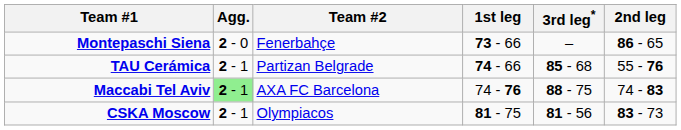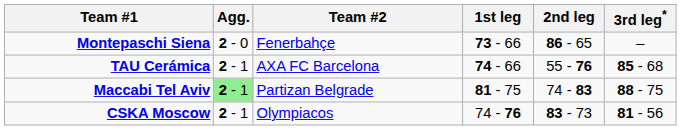 <table class=wikitable style="text-align:center">
 <tr>
 <th width=220>Team #1</th>
 <th width=20>Agg.</th>
 <th width=220>Team #2</th>
 <th width=70>1st leg</th>
+<th width=70>2nd leg</th>
 <th width=70>3rd leg<sup>*</sup></th>
-<th width=70>2nd leg</th>
 </tr>
 <tr>
 <td align=right><strong><a href='#'>Montepaschi Siena</a></strong> </td>
 <td><strong>2</strong> - 0</td>
 <td align=left> <a href='#'>Fenerbahçe</a></td>
 <td><strong>73</strong> - 66</td>
+<td><strong>86</strong> - 65</td>
 <td>–</td>
-<td><strong>86</strong> - 65</td>
 </tr>
 <tr>
 <td align=right><strong><a href='#'>TAU Cerámica</a></strong> </td>
 <td><strong>2</strong> - 1</td>
-<td align=left> <a href='#'>Partizan Belgrade</a></td>
+<td align=left> <a href='#'>AXA FC Barcelona</a></td>
 <td><strong>74</strong> - 66</td>
+<td>55 - <strong>76</strong></td>
 <td><strong>85</strong> - 68</td>
-<td>55 - <strong>76</strong></td>
 </tr>
 <tr>
 <td align=right><strong><a href='#'>Maccabi Tel Aviv</a></strong> </td>
 <td style="background: lightgreen;"><strong>2</strong> - 1</td>
-<td align=left> <a href='#'>AXA FC Barcelona</a></td>
-<td>74 - <strong>76</strong></td>
+<td align=left> <a href='#'>Partizan Belgrade</a></td>
+<td><strong>81</strong> - 75</td>
+<td>74 - <strong>83</strong></td>
 <td><strong>88</strong> - 75</td>
-<td>74 - <strong>83</strong></td>
 </tr>
 <tr>
 <td align=right><strong><a href='#'>CSKA Moscow</a></strong> </td>
 <td><strong>2</strong> - 1</td>
 <td align=left> <a href='#'>Olympiacos</a></td>
-<td><strong>81</strong> - 75</td>
+<td>74 - <strong>76</strong></td>
+<td><strong>83</strong> - 73</td>
 <td><strong>81</strong> - 56</td>
-<td><strong>83</strong> - 73</td>
 </tr>
 </table>
